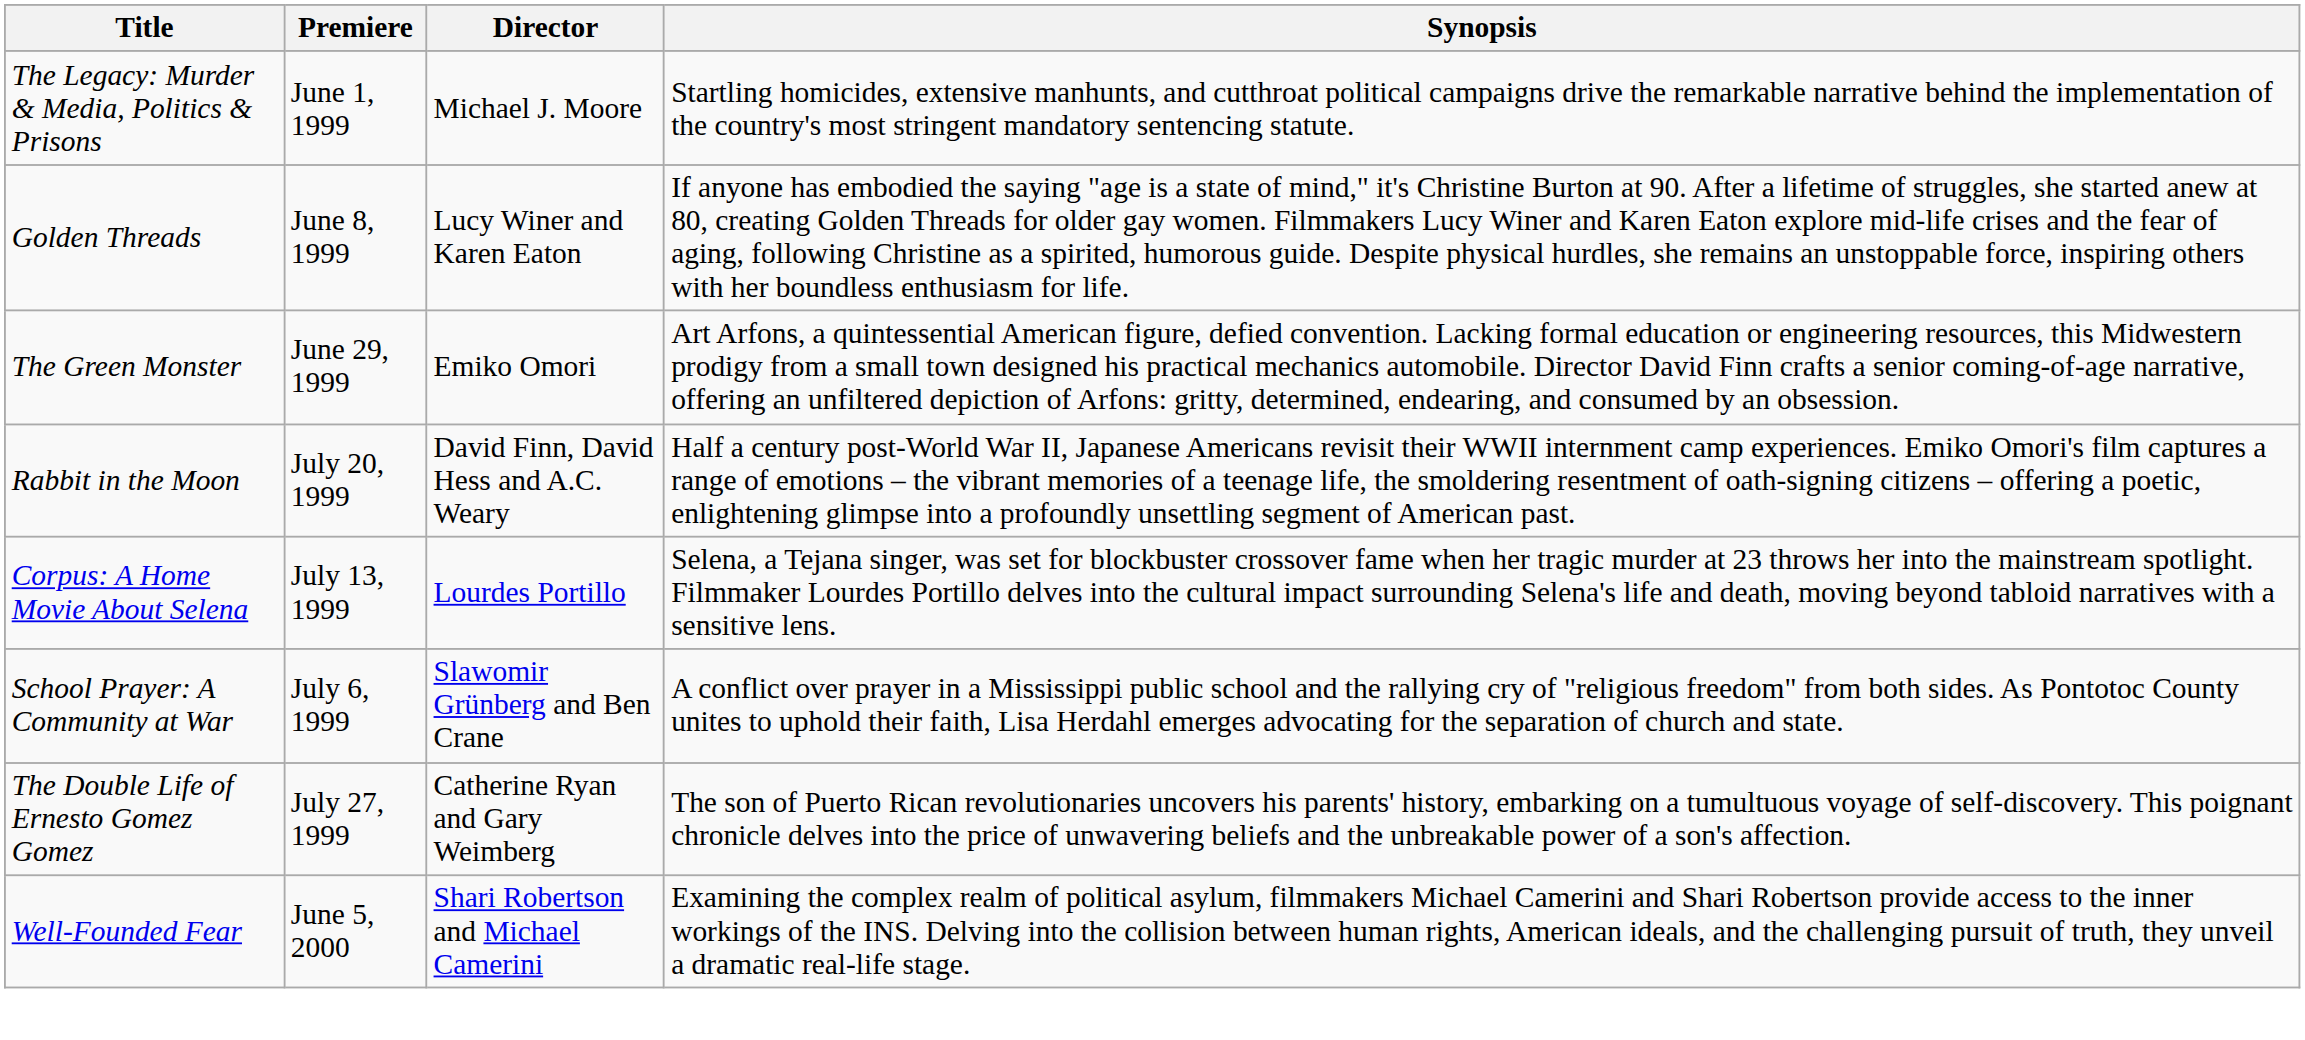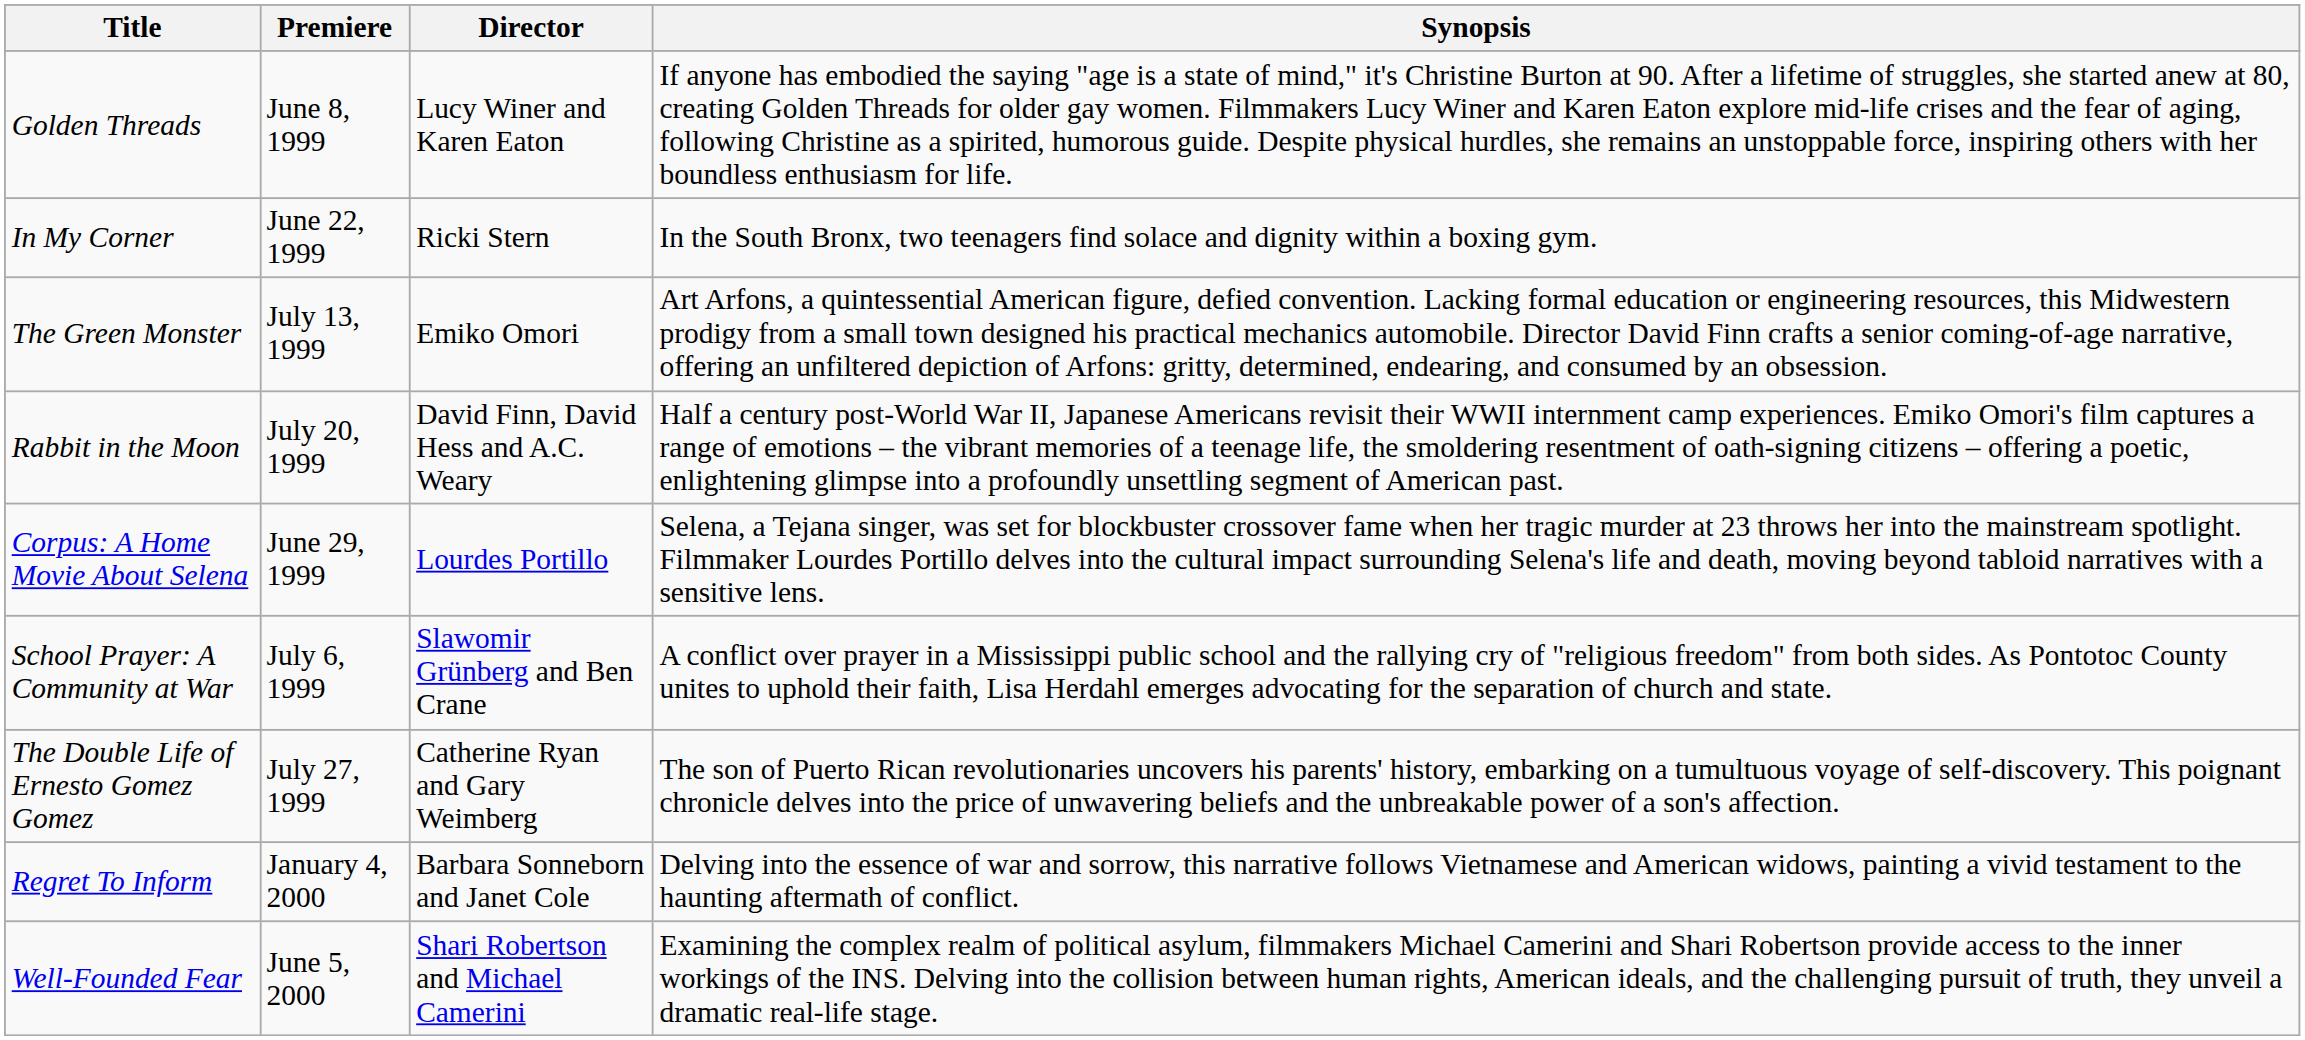 <table class="wikitable sortable">
 <tr>
 <th>Title</th>
 <th>Premiere</th>
 <th>Director</th>
 <th>Synopsis</th>
 </tr>
 <tr>
-<td><em>The Legacy: Murder & Media, Politics & Prisons</em></td>
-<td>June 1, 1999</td>
-<td>Michael J. Moore</td>
-<td>Startling homicides, extensive manhunts, and cutthroat political campaigns drive the remarkable narrative behind the implementation of the country's most stringent mandatory sentencing statute.</td>
-</tr>
-<tr>
 <td><em>Golden Threads</em></td>
 <td>June 8, 1999</td>
 <td>Lucy Winer and Karen Eaton</td>
 <td>If anyone has embodied the saying "age is a state of mind," it's Christine Burton at 90. After a lifetime of struggles, she started anew at 80, creating Golden Threads for older gay women. Filmmakers Lucy Winer and Karen Eaton explore mid-life crises and the fear of aging, following Christine as a spirited, humorous guide. Despite physical hurdles, she remains an unstoppable force, inspiring others with her boundless enthusiasm for life.</td>
 </tr>
 <tr>
+<td><em>In My Corner</em></td>
+<td>June 22, 1999</td>
+<td>Ricki Stern</td>
+<td>In the South Bronx, two teenagers find solace and dignity within a boxing gym.</td>
+</tr>
+<tr>
 <td><em>The Green Monster</em></td>
-<td>June 29, 1999</td>
+<td>July 13, 1999</td>
 <td>Emiko Omori</td>
 <td>Art Arfons, a quintessential American figure, defied convention. Lacking formal education or engineering resources, this Midwestern prodigy from a small town designed his practical mechanics automobile. Director David Finn crafts a senior coming-of-age narrative, offering an unfiltered depiction of Arfons: gritty, determined, endearing, and consumed by an obsession.<br></td>
 </tr>
 <tr>
 <td><em>Rabbit in the Moon</em></td>
 <td>July 20, 1999</td>
 <td>David Finn, David Hess and A.C. Weary</td>
 <td>Half a century post-World War II, Japanese Americans revisit their WWII internment camp experiences. Emiko Omori's film captures a range of emotions – the vibrant memories of a teenage life, the smoldering resentment of oath-signing citizens – offering a poetic, enlightening glimpse into a profoundly unsettling segment of American past.</td>
 </tr>
 <tr>
 <td><em><a href='#'>Corpus: A Home Movie About Selena</a></em></td>
-<td>July 13, 1999</td>
+<td>June 29, 1999</td>
 <td><a href='#'>Lourdes Portillo</a></td>
 <td>Selena, a Tejana singer, was set for blockbuster crossover fame when her tragic murder at 23 throws her into the mainstream spotlight. Filmmaker Lourdes Portillo delves into the cultural impact surrounding Selena's life and death, moving beyond tabloid narratives with a sensitive lens.</td>
 </tr>
 <tr>
 <td><em>School Prayer: A Community at War</em></td>
 <td>July 6, 1999</td>
 <td><a href='#'>Slawomir Grünberg</a> and Ben Crane</td>
 <td>A conflict over prayer in a Mississippi public school and the rallying cry of "religious freedom"  from both sides. As Pontotoc County unites to uphold their faith, Lisa Herdahl emerges advocating for the separation of church and state.</td>
 </tr>
 <tr>
 <td><em>The Double Life of Ernesto Gomez Gomez</em></td>
 <td>July 27, 1999</td>
 <td>Catherine Ryan and Gary Weimberg</td>
 <td>The son of Puerto Rican revolutionaries uncovers his parents' history, embarking on a tumultuous voyage of self-discovery. This poignant chronicle delves into the price of unwavering beliefs and the unbreakable power of a son's affection.</td>
 </tr>
 <tr>
+<td><em><a href='#'>Regret To Inform</a></em></td>
+<td>January 4, 2000</td>
+<td>Barbara Sonneborn and Janet Cole</td>
+<td>Delving into the essence of war and sorrow, this narrative follows Vietnamese and American widows, painting a vivid testament to the haunting aftermath of conflict.</td>
+</tr>
+<tr>
 <td><em><a href='#'>Well-Founded Fear</a></em></td>
 <td>June 5, 2000</td>
 <td><a href='#'>Shari Robertson</a> and <a href='#'>Michael Camerini</a></td>
 <td>Examining the complex realm of political asylum, filmmakers Michael Camerini and Shari Robertson provide access to the inner workings of the INS. Delving into the collision between human rights, American ideals, and the challenging pursuit of truth, they unveil a dramatic real-life stage.</td>
 </tr>
 </table>
